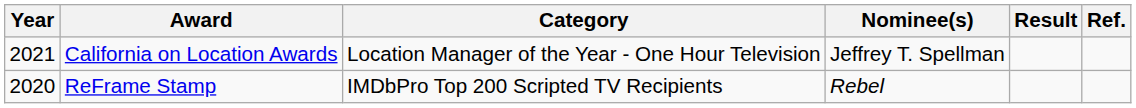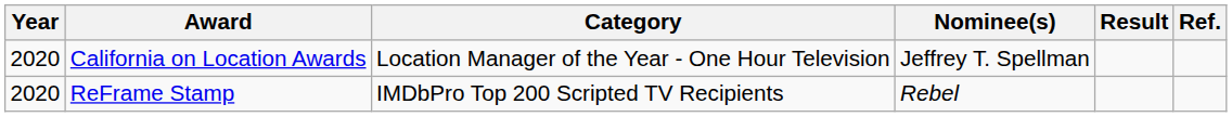 <table class="wikitable">
 <tr>
 <th>Year</th>
 <th>Award</th>
 <th>Category</th>
 <th>Nominee(s)</th>
 <th>Result</th>
 <th>Ref.</th>
 </tr>
 <tr>
-<td>2021</td>
+<td>2020</td>
 <td><a href='#'>California on Location Awards</a></td>
 <td>Location Manager of the Year - One Hour Television</td>
 <td>Jeffrey T. Spellman</td>
 <td></td>
 <td style="text-align:center;"></td>
 </tr>
 <tr>
 <td>2020</td>
 <td><a href='#'>ReFrame Stamp</a></td>
 <td>IMDbPro Top 200 Scripted TV Recipients</td>
 <td><em>Rebel</em></td>
 <td></td>
 <td style="text-align:center;"></td>
 </tr>
 </table>
